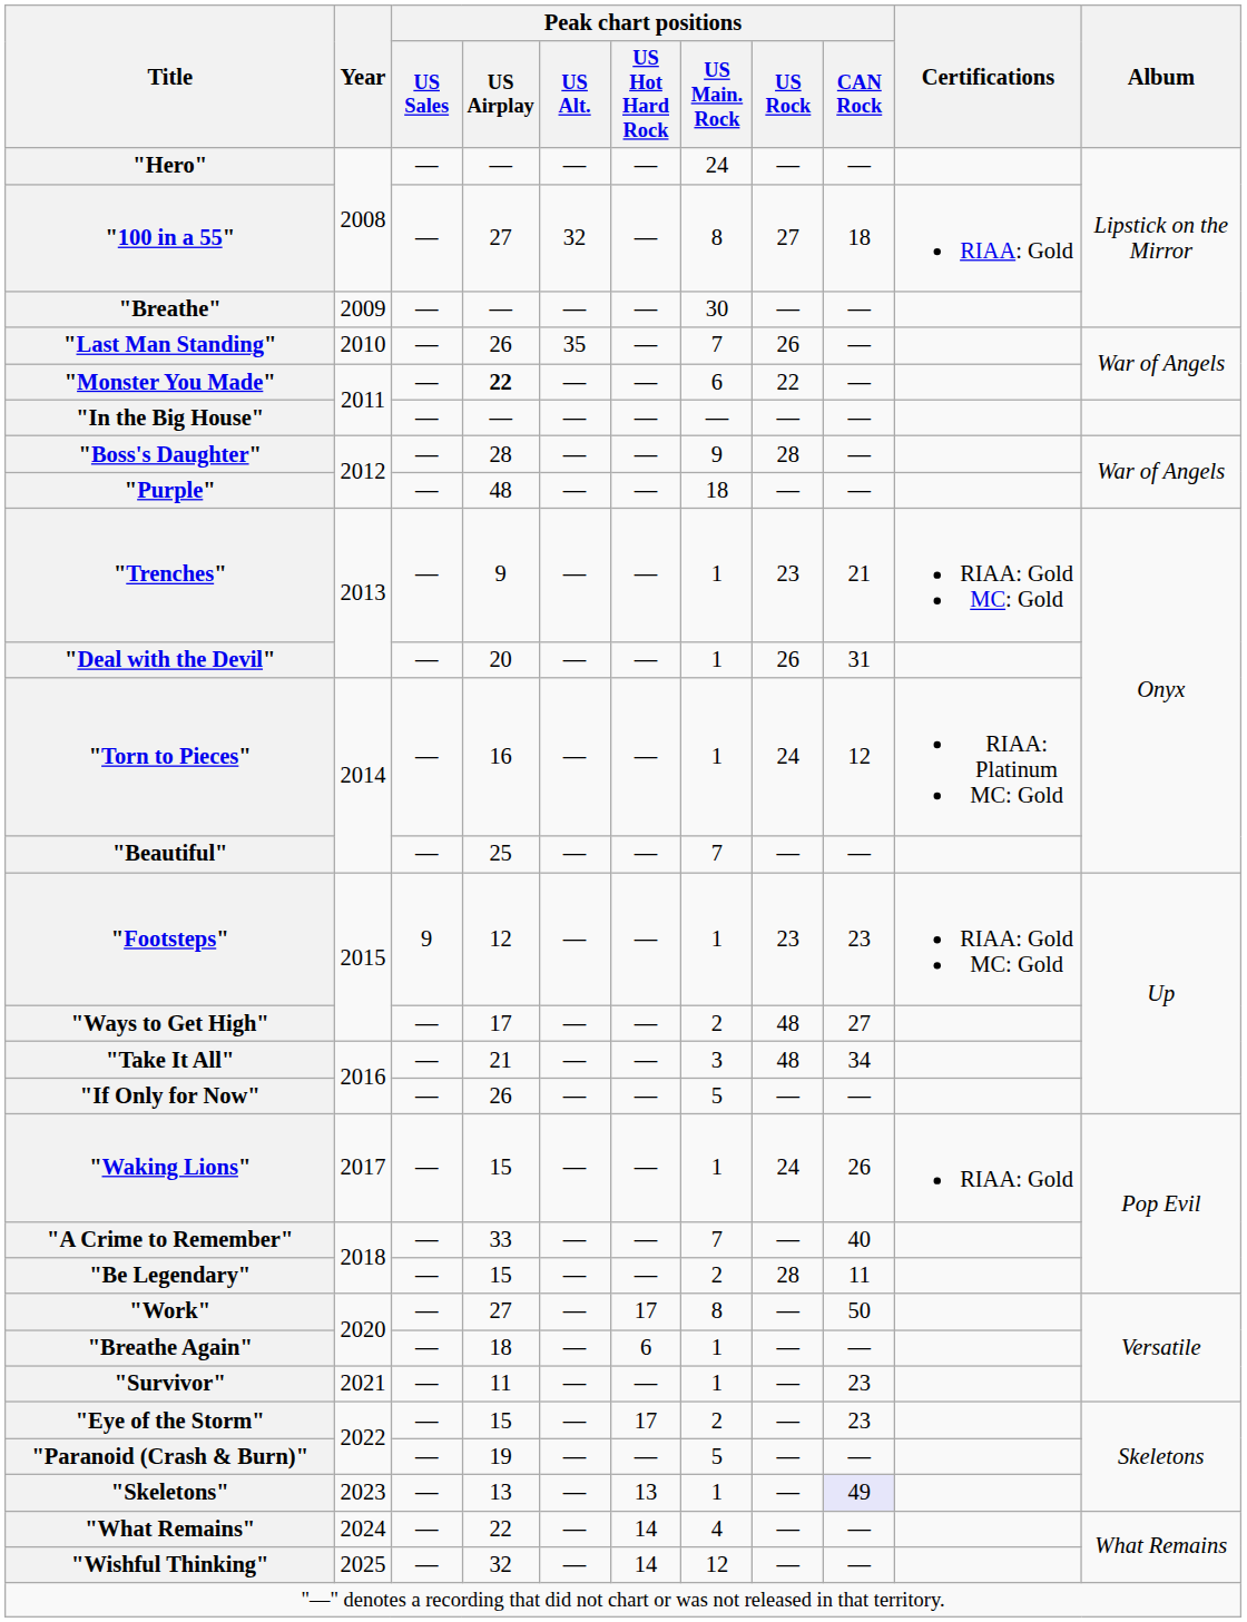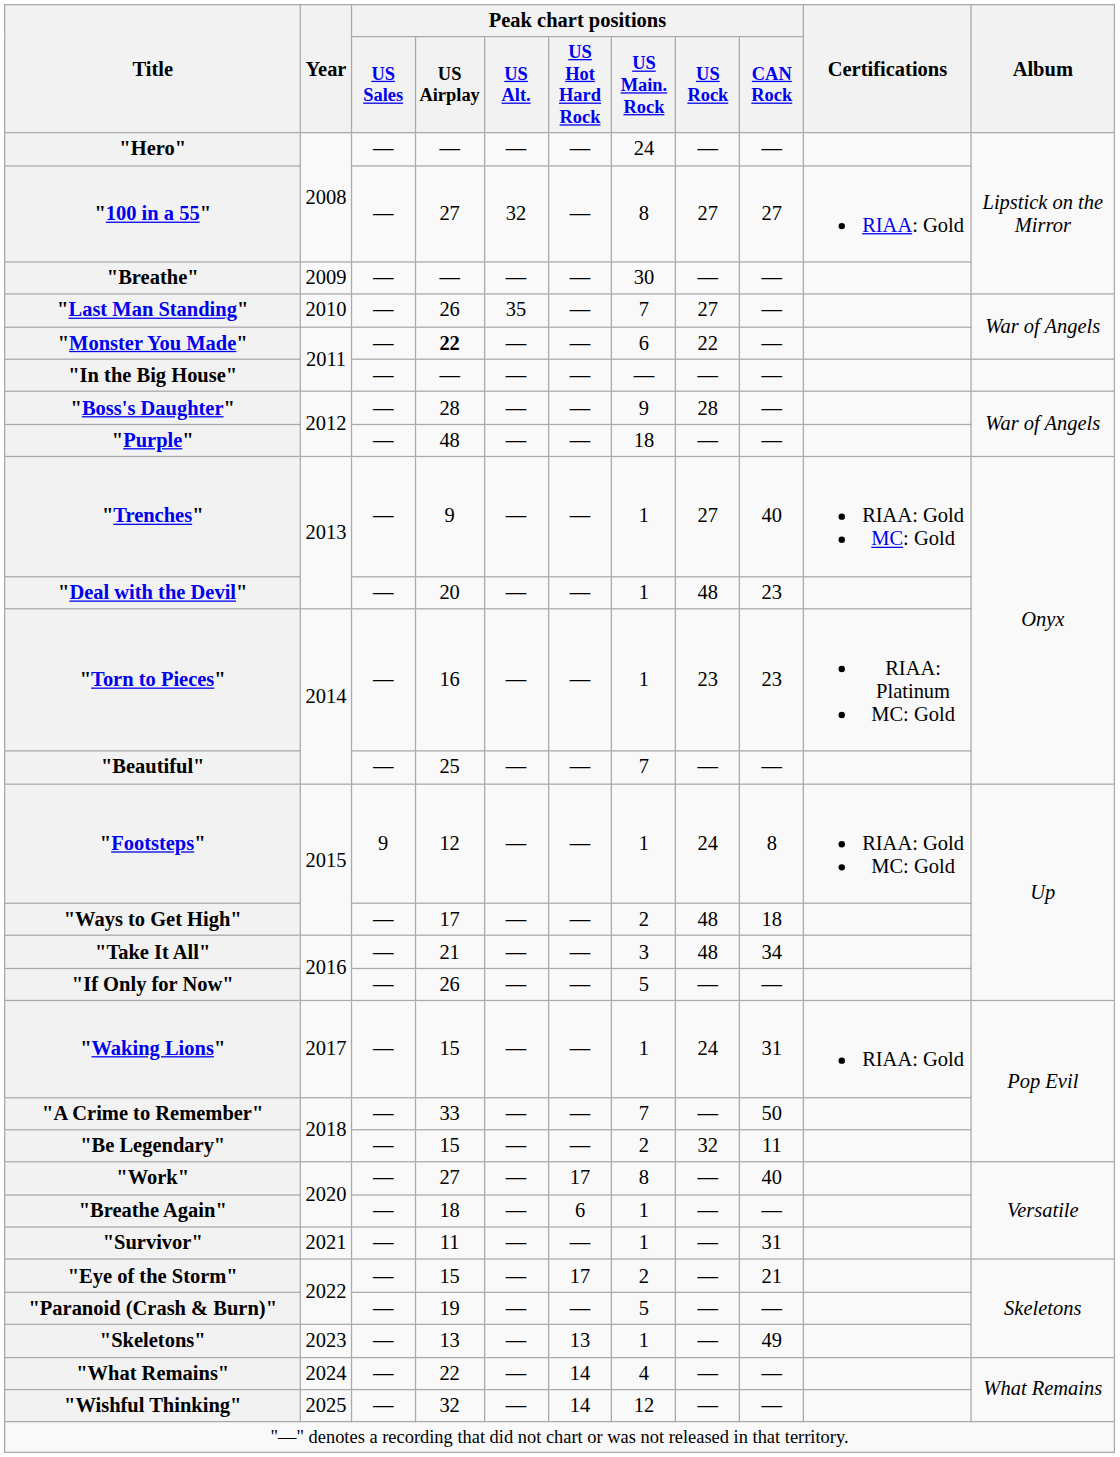 <table class="wikitable plainrowheaders" style="text-align:center;">
 <tr>
 <th scope="col" rowspan="2" style="width:14em;">Title</th>
 <th scope="col" rowspan="2">Year</th>
 <th scope="col" colspan="7">Peak chart positions</th>
 <th scope="col" rowspan="2">Certifications</th>
 <th scope="col" rowspan="2">Album</th>
 </tr>
 <tr>
 <th scope="col" style="width:3em;font-size:90%;"><a href='#'>US<br>Sales</a><br></th>
 <th scope="col" style="width:3em;font-size:90%;">US<br>Airplay</th>
 <th scope="col" style="width:3em;font-size:90%;"><a href='#'>US<br>Alt.</a><br></th>
 <th scope="col" style="width:3em;font-size:90%;"><a href='#'>US<br>Hot<br>Hard<br>Rock</a></th>
 <th scope="col" style="width:3em;font-size:90%;"><a href='#'>US<br>Main.<br>Rock</a><br></th>
 <th scope="col" style="width:3em;font-size:90%;"><a href='#'>US<br>Rock</a><br></th>
 <th scope="col" style="width:3em;font-size:90%;"><a href='#'>CAN<br>Rock</a><br></th>
 </tr>
 <tr>
 <th scope="row">"Hero"</th>
 <td rowspan="2">2008</td>
 <td>—</td>
 <td>—</td>
 <td>—</td>
 <td>—</td>
 <td>24</td>
 <td>—</td>
 <td>—</td>
 <td></td>
 <td rowspan="3"><em>Lipstick on the Mirror</em></td>
 </tr>
 <tr>
 <th scope="row">"<a href='#'>100 in a 55</a>"</th>
 <td>—</td>
 <td>27</td>
 <td>32</td>
 <td>—</td>
 <td>8</td>
 <td>27</td>
-<td>18</td>
+<td>27</td>
 <td><br><ul><li><a href='#'>RIAA</a>: Gold</li></ul></td>
 </tr>
 <tr>
 <th scope="row">"Breathe"</th>
 <td>2009</td>
 <td>—</td>
 <td>—</td>
 <td>—</td>
 <td>—</td>
 <td>30</td>
 <td>—</td>
 <td>—</td>
 <td></td>
 </tr>
 <tr>
 <th scope="row">"<a href='#'>Last Man Standing</a>"</th>
 <td>2010</td>
 <td>—</td>
 <td>26</td>
 <td>35</td>
 <td>—</td>
 <td>7</td>
-<td>26</td>
+<td>27</td>
 <td>—</td>
 <td></td>
 <td rowspan="2"><em>War of Angels</em></td>
 </tr>
 <tr>
 <th scope="row">"<a href='#'>Monster You Made</a>"</th>
 <td rowspan="2">2011</td>
 <td>—</td>
 <td><strong>22</strong></td>
 <td>—</td>
 <td>—</td>
 <td>6</td>
 <td>22</td>
 <td>—</td>
 <td></td>
 </tr>
 <tr>
 <th scope="row">"In the Big House"</th>
 <td>—</td>
 <td>—</td>
 <td>—</td>
 <td>—</td>
 <td>—</td>
 <td>—</td>
 <td>—</td>
 <td></td>
 <td></td>
 </tr>
 <tr>
 <th scope="row">"<a href='#'>Boss's Daughter</a>"</th>
 <td rowspan="2">2012</td>
 <td>—</td>
 <td>28</td>
 <td>—</td>
 <td>—</td>
 <td>9</td>
 <td>28</td>
 <td>—</td>
 <td></td>
 <td rowspan="2"><em>War of Angels</em></td>
 </tr>
 <tr>
 <th scope="row">"<a href='#'>Purple</a>"</th>
 <td>—</td>
 <td>48</td>
 <td>—</td>
 <td>—</td>
 <td>18</td>
 <td>—</td>
 <td>—</td>
 <td></td>
 </tr>
 <tr>
 <th scope="row">"<a href='#'>Trenches</a>"</th>
 <td rowspan="2">2013</td>
 <td>—</td>
 <td>9</td>
 <td>—</td>
 <td>—</td>
 <td>1</td>
-<td>23</td>
-<td>21</td>
+<td>27</td>
+<td>40</td>
 <td><br><ul><li>RIAA: Gold</li><li><a href='#'>MC</a>: Gold</li></ul></td>
 <td rowspan="4"><em>Onyx</em></td>
 </tr>
 <tr>
 <th scope="row">"<a href='#'>Deal with the Devil</a>"</th>
 <td>—</td>
 <td>20</td>
 <td>—</td>
 <td>—</td>
 <td>1</td>
-<td>26</td>
-<td>31</td>
+<td>48</td>
+<td>23</td>
 <td></td>
 </tr>
 <tr>
 <th scope="row">"<a href='#'>Torn to Pieces</a>"</th>
 <td rowspan="2">2014</td>
 <td>—</td>
 <td>16</td>
 <td>—</td>
 <td>—</td>
 <td>1</td>
-<td>24</td>
-<td>12</td>
+<td>23</td>
+<td>23</td>
 <td><br><ul><li>RIAA: Platinum</li><li>MC: Gold</li></ul></td>
 </tr>
 <tr>
 <th scope="row">"Beautiful"</th>
 <td>—</td>
 <td>25</td>
 <td>—</td>
 <td>—</td>
 <td>7</td>
 <td>—</td>
 <td>—</td>
 <td></td>
 </tr>
 <tr>
 <th scope="row">"<a href='#'>Footsteps</a>"</th>
 <td rowspan="2">2015</td>
 <td>9</td>
 <td>12</td>
 <td>—</td>
 <td>—</td>
 <td>1</td>
-<td>23</td>
-<td>23</td>
+<td>24</td>
+<td>8</td>
 <td><br><ul><li>RIAA: Gold</li><li>MC: Gold</li></ul></td>
 <td rowspan="4"><em>Up</em></td>
 </tr>
 <tr>
 <th scope="row">"Ways to Get High"</th>
 <td>—</td>
 <td>17</td>
 <td>—</td>
 <td>—</td>
 <td>2</td>
 <td>48</td>
-<td>27</td>
+<td>18</td>
 <td></td>
 </tr>
 <tr>
 <th scope="row">"Take It All"</th>
 <td rowspan="2">2016</td>
 <td>—</td>
 <td>21</td>
 <td>—</td>
 <td>—</td>
 <td>3</td>
 <td>48</td>
 <td>34</td>
 <td></td>
 </tr>
 <tr>
 <th scope="row">"If Only for Now"</th>
 <td>—</td>
 <td>26</td>
 <td>—</td>
 <td>—</td>
 <td>5</td>
 <td>—</td>
 <td>—</td>
 <td></td>
 </tr>
 <tr>
 <th scope="row">"<a href='#'>Waking Lions</a>"</th>
 <td>2017</td>
 <td>—</td>
 <td>15</td>
 <td>—</td>
 <td>—</td>
 <td>1</td>
 <td>24</td>
-<td>26</td>
+<td>31</td>
 <td><br><ul><li>RIAA: Gold</li></ul></td>
 <td rowspan="3"><em>Pop Evil</em></td>
 </tr>
 <tr>
 <th scope="row">"A Crime to Remember"</th>
 <td rowspan="2">2018</td>
 <td>—</td>
 <td>33</td>
 <td>—</td>
 <td>—</td>
 <td>7</td>
 <td>—</td>
-<td>40</td>
+<td>50</td>
 <td></td>
 </tr>
 <tr>
 <th scope="row">"Be Legendary"</th>
 <td>—</td>
 <td>15</td>
 <td>—</td>
 <td>—</td>
 <td>2</td>
-<td>28</td>
+<td>32</td>
 <td>11</td>
 <td></td>
 </tr>
 <tr>
 <th scope="row">"Work"</th>
 <td rowspan="2">2020</td>
 <td>—</td>
 <td>27</td>
 <td>—</td>
 <td>17</td>
 <td>8</td>
 <td>—</td>
-<td>50</td>
+<td>40</td>
 <td></td>
 <td rowspan="3"><em>Versatile</em></td>
 </tr>
 <tr>
 <th scope="row">"Breathe Again"</th>
 <td>—</td>
 <td>18</td>
 <td>—</td>
 <td>6</td>
 <td>1</td>
 <td>—</td>
 <td>—</td>
 <td></td>
 </tr>
 <tr>
 <th scope="row">"Survivor"</th>
 <td>2021</td>
 <td>—</td>
 <td>11</td>
 <td>—</td>
 <td>—</td>
 <td>1</td>
 <td>—</td>
-<td>23</td>
+<td>31</td>
 <td></td>
 </tr>
 <tr>
 <th scope="row">"Eye of the Storm"</th>
 <td rowspan="2">2022</td>
 <td>—</td>
 <td>15</td>
 <td>—</td>
 <td>17</td>
 <td>2</td>
 <td>—</td>
-<td>23</td>
+<td>21</td>
 <td></td>
 <td rowspan="3"><em>Skeletons</em></td>
 </tr>
 <tr>
 <th scope="row">"Paranoid (Crash & Burn)"</th>
 <td>—</td>
 <td>19</td>
 <td>—</td>
 <td>—</td>
 <td>5</td>
 <td>—</td>
 <td>—</td>
 <td></td>
 </tr>
 <tr>
 <th scope="row">"Skeletons"</th>
 <td>2023</td>
 <td>—</td>
 <td>13</td>
 <td>—</td>
 <td>13</td>
 <td>1</td>
 <td>—</td>
-<td style="background: lavender;">49</td>
+<td>49</td>
 <td></td>
 </tr>
 <tr>
 <th scope="row">"What Remains"</th>
 <td>2024</td>
 <td>—</td>
 <td>22</td>
 <td>—</td>
 <td>14</td>
 <td>4</td>
 <td>—</td>
 <td>—</td>
 <td></td>
 <td rowspan="2"><em>What Remains</em></td>
 </tr>
 <tr>
 <th scope="row">"Wishful Thinking"</th>
 <td>2025</td>
 <td>—</td>
 <td>32</td>
 <td>—</td>
 <td>14</td>
 <td>12</td>
 <td>—</td>
 <td>—</td>
 <td></td>
 </tr>
 <tr>
 <td colspan="11" style="font-size:90%">"—" denotes a recording that did not chart or was not released in that territory.</td>
 </tr>
 </table>
